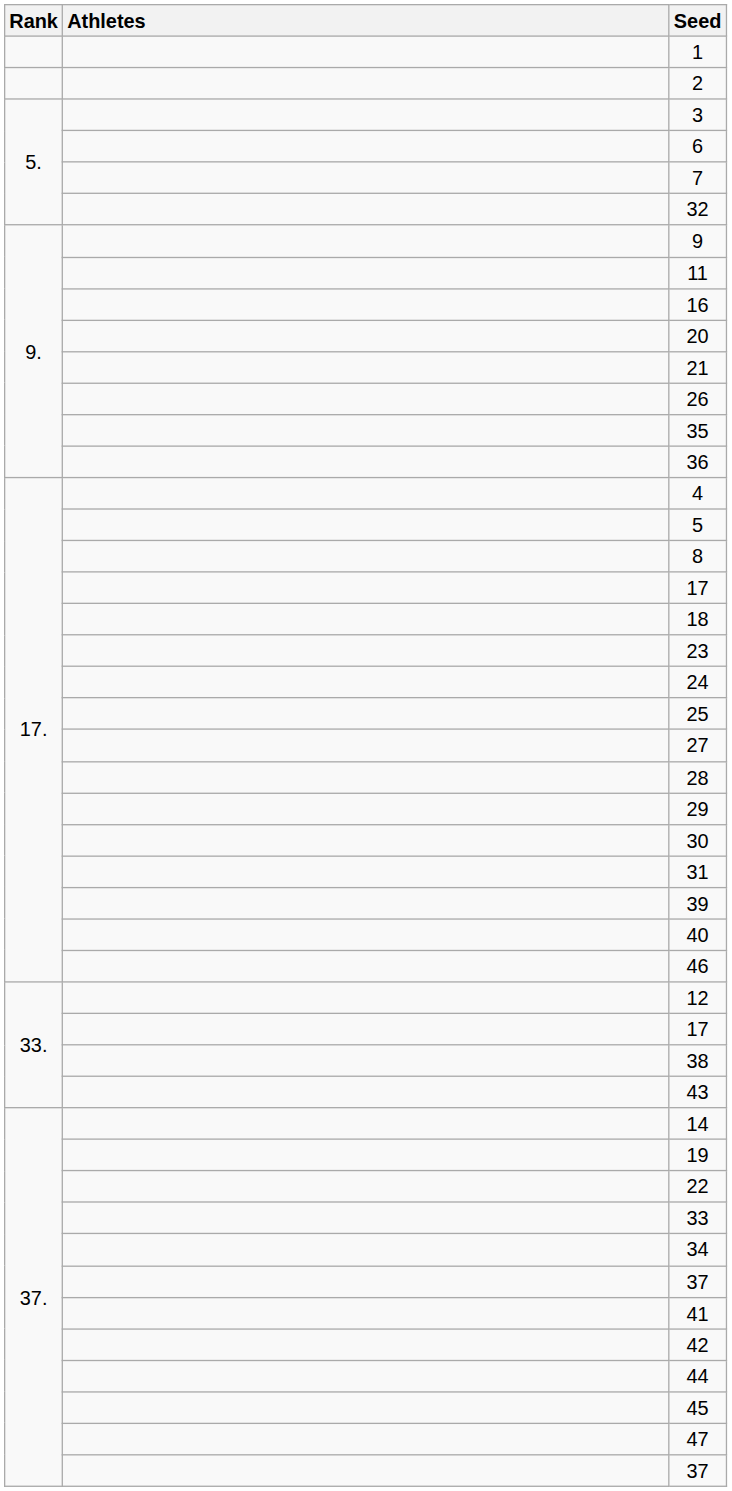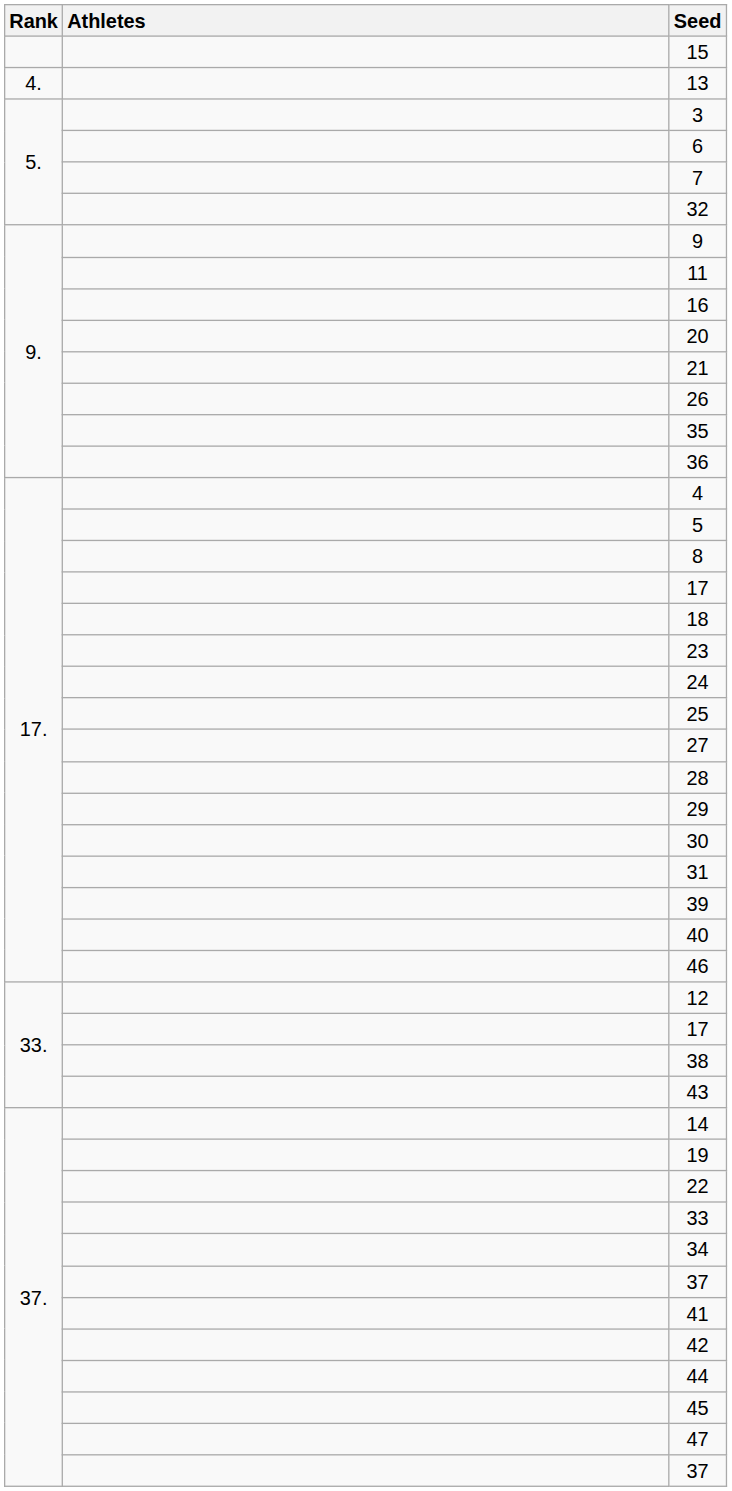 <table class="wikitable" style="font-size:95%;">
 <tr>
 <th>Rank</th>
 <th style="text-align: left; width: 30em">Athletes</th>
 <th>Seed</th>
 </tr>
 <tr>
 <td align="center"></td>
 <td></td>
-<td align="center">1</td>
+<td align="center">15</td>
 </tr>
 <tr>
-<td align="center"></td>
+<td align="center">4.</td>
 <td></td>
-<td align="center">2</td>
+<td align="center">13</td>
 </tr>
 <tr>
 <td rowspan=4 align="center">5.</td>
 <td></td>
 <td align="center">3</td>
 </tr>
 <tr>
 <td></td>
 <td align="center">6</td>
 </tr>
 <tr>
 <td></td>
 <td align="center">7</td>
 </tr>
 <tr>
 <td></td>
 <td align="center">32</td>
 </tr>
 <tr>
 <td rowspan=8 align="center">9.</td>
 <td></td>
 <td align="center">9</td>
 </tr>
 <tr>
 <td></td>
 <td align="center">11</td>
 </tr>
 <tr>
 <td></td>
 <td align="center">16</td>
 </tr>
 <tr>
 <td></td>
 <td align="center">20</td>
 </tr>
 <tr>
 <td></td>
 <td align="center">21</td>
 </tr>
 <tr>
 <td></td>
 <td align="center">26</td>
 </tr>
 <tr>
 <td></td>
 <td align="center">35</td>
 </tr>
 <tr>
 <td></td>
 <td align="center">36</td>
 </tr>
 <tr>
 <td rowspan=16 align="center">17.</td>
 <td></td>
 <td align="center">4</td>
 </tr>
 <tr>
 <td></td>
 <td align="center">5</td>
 </tr>
 <tr>
 <td></td>
 <td align="center">8</td>
 </tr>
 <tr>
 <td></td>
 <td align="center">17</td>
 </tr>
 <tr>
 <td></td>
 <td align="center">18</td>
 </tr>
 <tr>
 <td></td>
 <td align="center">23</td>
 </tr>
 <tr>
 <td></td>
 <td align="center">24</td>
 </tr>
 <tr>
 <td></td>
 <td align="center">25</td>
 </tr>
 <tr>
 <td></td>
 <td align="center">27</td>
 </tr>
 <tr>
 <td></td>
 <td align="center">28</td>
 </tr>
 <tr>
 <td></td>
 <td align="center">29</td>
 </tr>
 <tr>
 <td></td>
 <td align="center">30</td>
 </tr>
 <tr>
 <td></td>
 <td align="center">31</td>
 </tr>
 <tr>
 <td></td>
 <td align="center">39</td>
 </tr>
 <tr>
 <td></td>
 <td align="center">40</td>
 </tr>
 <tr>
 <td></td>
 <td align="center">46</td>
 </tr>
 <tr>
 <td rowspan=4 align="center">33.</td>
 <td></td>
 <td align="center">12</td>
 </tr>
 <tr>
 <td></td>
 <td align="center">17</td>
 </tr>
 <tr>
 <td></td>
 <td align="center">38</td>
 </tr>
 <tr>
 <td></td>
 <td align="center">43</td>
 </tr>
 <tr>
 <td rowspan=12 align="center">37.</td>
 <td></td>
 <td align="center">14</td>
 </tr>
 <tr>
 <td></td>
 <td align="center">19</td>
 </tr>
 <tr>
 <td></td>
 <td align="center">22</td>
 </tr>
 <tr>
 <td></td>
 <td align="center">33</td>
 </tr>
 <tr>
 <td></td>
 <td align="center">34</td>
 </tr>
 <tr>
 <td></td>
 <td align="center">37</td>
 </tr>
 <tr>
 <td></td>
 <td align="center">41</td>
 </tr>
 <tr>
 <td></td>
 <td align="center">42</td>
 </tr>
 <tr>
 <td></td>
 <td align="center">44</td>
 </tr>
 <tr>
 <td></td>
 <td align="center">45</td>
 </tr>
 <tr>
 <td></td>
 <td align="center">47</td>
 </tr>
 <tr>
 <td></td>
 <td align="center">37</td>
 </tr>
 </table>
